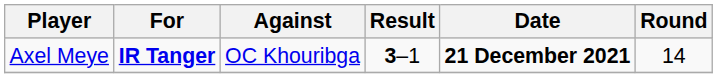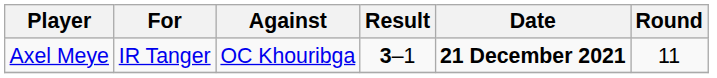 <table class="wikitable sortable">
 <tr>
 <th>Player</th>
 <th>For</th>
 <th>Against</th>
 <th>Result</th>
 <th>Date</th>
 <th>Round</th>
 </tr>
 <tr>
 <td> <a href='#'>Axel Meye</a></td>
-<td><strong><a href='#'>IR Tanger</a></strong></td>
+<td><a href='#'>IR Tanger</a></td>
 <td><a href='#'>OC Khouribga</a></td>
 <td align=center><strong>3</strong>–1</td>
 <td><strong>21 December 2021</strong></td>
-<td align=center>14</td>
+<td align=center>11</td>
 </tr>
 <tr>
 </tr>
 </table>
